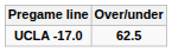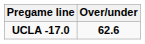 <table class="wikitable">
 <tr align="center">
 <th style=>Pregame line</th>
 <th style=>Over/under</th>
 </tr>
 <tr align="center">
 <td><strong>UCLA -17.0</strong></td>
-<td><strong>62.5</strong></td>
+<td><strong>62.6</strong></td>
 </tr>
 </table>
